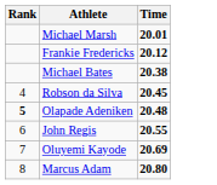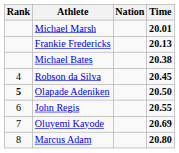 <table class="wikitable sortable" style="text-align:center">
 <tr>
 <th>Rank</th>
 <th>Athlete</th>
+<th>Nation</th>
 <th>Time</th>
 </tr>
 <tr>
 <td></td>
 <td align=left><a href='#'>Michael Marsh</a></td>
+<td align=left></td>
 <td><strong>20.01</strong></td>
 </tr>
 <tr>
 <td></td>
 <td align=left><a href='#'>Frankie Fredericks</a></td>
-<td><strong>20.12</strong></td>
+<td align=left></td>
+<td><strong>20.13</strong></td>
 </tr>
 <tr>
 <td></td>
 <td align=left><a href='#'>Michael Bates</a></td>
+<td align=left></td>
 <td><strong>20.38</strong></td>
 </tr>
 <tr>
 <td>4</td>
 <td align=left><a href='#'>Robson da Silva</a></td>
+<td align=left></td>
 <td><strong>20.45</strong></td>
 </tr>
 <tr>
 <td><strong>5</strong></td>
 <td align=left><a href='#'>Olapade Adeniken</a></td>
-<td><strong>20.48</strong></td>
+<td align=left></td>
+<td><strong>20.50</strong></td>
 </tr>
 <tr>
 <td>6</td>
 <td align=left><a href='#'>John Regis</a></td>
+<td align=left></td>
 <td><strong>20.55</strong></td>
 </tr>
 <tr>
 <td>7</td>
 <td align=left><a href='#'>Oluyemi Kayode</a></td>
+<td align=left></td>
 <td><strong>20.69</strong></td>
 </tr>
 <tr>
 <td>8</td>
 <td align=left><a href='#'>Marcus Adam</a></td>
+<td align=left></td>
 <td><strong>20.80</strong></td>
 </tr>
 </table>
